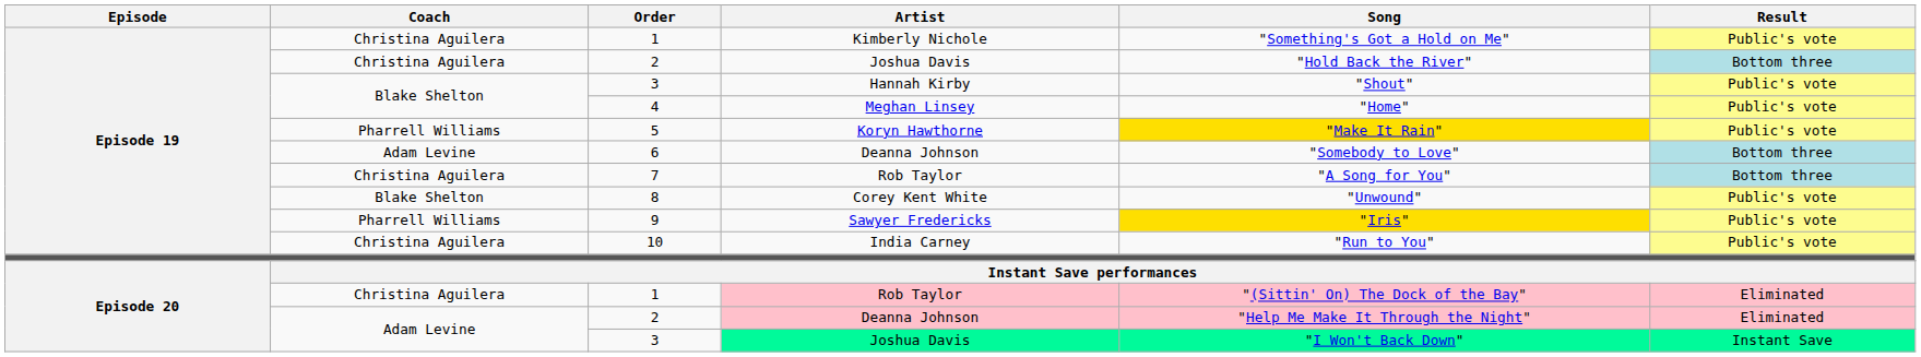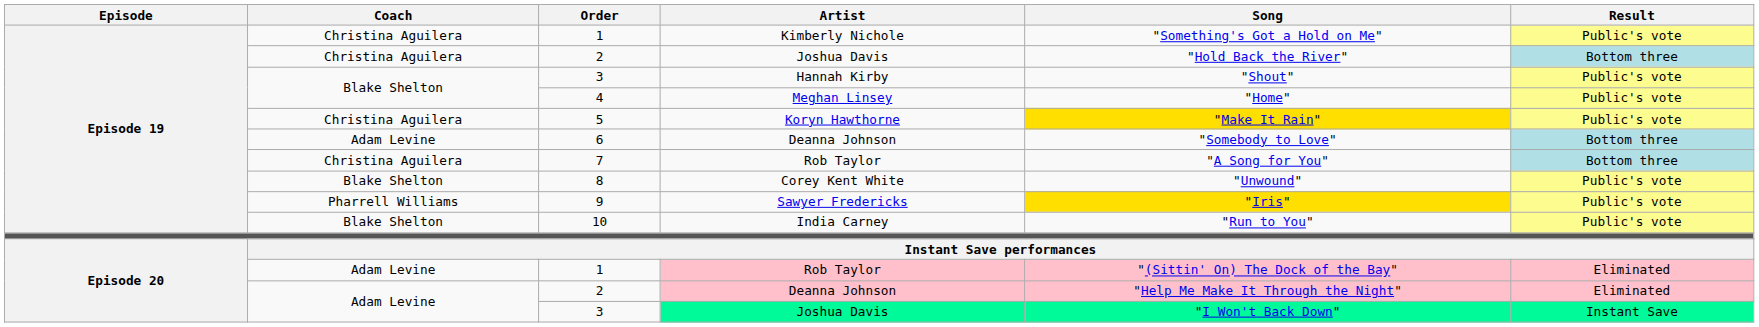 <table class="wikitable" style="text-align:center; width:90%;">
 <tr>
 <th style="width:10%;">Episode</th>
 <th style="width:12%;">Coach</th>
 <th style="width:05%;">Order</th>
 <th style="width:15%;">Artist</th>
 <th style="width:20%;">Song</th>
 <th style="width:10%;">Result</th>
 </tr>
 <tr>
 <th rowspan="10" scope="row">Episode 19<br><small></small></th>
 <td>Christina Aguilera</td>
 <td>1</td>
 <td>Kimberly Nichole</td>
 <td>"<a href='#'>Something's Got a Hold on Me</a>"</td>
 <td style="background:#fdfc8f;">Public's vote</td>
 </tr>
 <tr>
 <td>Christina Aguilera</td>
 <td>2</td>
 <td>Joshua Davis</td>
 <td>"<a href='#'>Hold Back the River</a>"</td>
 <td style="background:#B0E0E6;">Bottom three</td>
 </tr>
 <tr>
 <td rowspan="2">Blake Shelton</td>
 <td>3</td>
 <td>Hannah Kirby</td>
 <td>"<a href='#'>Shout</a>"</td>
 <td style="background:#fdfc8f;">Public's vote</td>
 </tr>
 <tr>
 <td>4</td>
 <td><a href='#'>Meghan Linsey</a></td>
 <td>"<a href='#'>Home</a>"</td>
 <td style="background:#fdfc8f;">Public's vote</td>
 </tr>
 <tr>
-<td>Pharrell Williams</td>
+<td>Christina Aguilera</td>
 <td>5</td>
 <td><a href='#'>Koryn Hawthorne</a></td>
 <td style="background:#fedf00;">"<a href='#'>Make It Rain</a>"</td>
 <td style="background:#fdfc8f;">Public's vote</td>
 </tr>
 <tr>
 <td>Adam Levine</td>
 <td>6</td>
 <td>Deanna Johnson</td>
 <td>"<a href='#'>Somebody to Love</a>"</td>
 <td style="background:#B0E0E6;">Bottom three</td>
 </tr>
 <tr>
 <td>Christina Aguilera</td>
 <td>7</td>
 <td>Rob Taylor</td>
 <td>"<a href='#'>A Song for You</a>"</td>
 <td style="background:#B0E0E6;">Bottom three</td>
 </tr>
 <tr>
 <td>Blake Shelton</td>
 <td>8</td>
 <td>Corey Kent White</td>
 <td>"<a href='#'>Unwound</a>"</td>
 <td style="background:#fdfc8f;">Public's vote</td>
 </tr>
 <tr>
 <td>Pharrell Williams</td>
 <td>9</td>
 <td><a href='#'>Sawyer Fredericks</a></td>
 <td style="background:#fedf00;">"<a href='#'>Iris</a>"</td>
 <td style="background:#fdfc8f;">Public's vote</td>
 </tr>
 <tr>
-<td>Christina Aguilera</td>
+<td>Blake Shelton</td>
 <td>10</td>
 <td>India Carney</td>
 <td>"<a href='#'>Run to You</a>"</td>
 <td style="background:#fdfc8f;">Public's vote</td>
 </tr>
 <tr>
 <td colspan="6" style="background:#555;"></td>
 </tr>
 <tr>
 <th rowspan="10" scope="row">Episode 20<br><small></small></th>
 </tr>
 <tr>
 <th colspan="5">Instant Save performances</th>
 </tr>
 <tr>
-<td>Christina Aguilera</td>
+<td>Adam Levine</td>
 <td>1</td>
 <td style="background:pink;">Rob Taylor</td>
 <td style="background:pink;">"<a href='#'>(Sittin' On) The Dock of the Bay</a>"</td>
 <td style="background:pink;">Eliminated</td>
 </tr>
 <tr>
 <td rowspan="2">Adam Levine</td>
 <td>2</td>
 <td style="background:pink;">Deanna Johnson</td>
 <td style="background:pink;">"<a href='#'>Help Me Make It Through the Night</a>"</td>
 <td style="background:pink;">Eliminated</td>
 </tr>
 <tr>
 <td>3</td>
 <td style="background:#00FA9A;">Joshua Davis</td>
 <td style="background:#00FA9A;">"<a href='#'>I Won't Back Down</a>"</td>
 <td style="background:#00FA9A;">Instant Save</td>
 </tr>
 </table>
